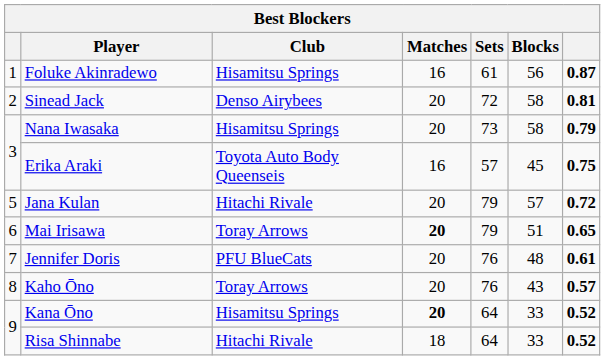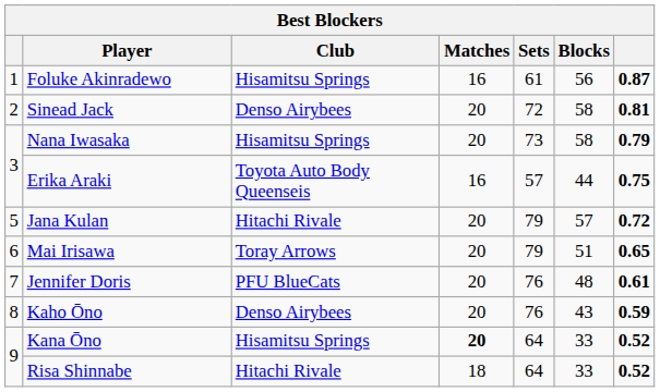 <table class="wikitable sortable" style=font-size:90%>
 <tr>
 <th colspan=7>Best Blockers</th>
 </tr>
 <tr>
 <th></th>
 <th width=158>Player</th>
 <th width=158>Club</th>
 <th width=20>Matches</th>
 <th width=20>Sets</th>
 <th width=20>Blocks</th>
 <th width=20></th>
 </tr>
 <tr>
 <td align=center>1</td>
 <td> <a href='#'>Foluke Akinradewo</a></td>
 <td><a href='#'>Hisamitsu Springs</a></td>
 <td align=center>16</td>
 <td align=center>61</td>
 <td align=center>56</td>
 <td align=center><strong>0.87</strong></td>
 </tr>
 <tr>
 <td align=center>2</td>
 <td> <a href='#'>Sinead Jack</a></td>
 <td><a href='#'>Denso Airybees</a></td>
 <td align=center>20</td>
 <td align=center>72</td>
 <td align=center>58</td>
 <td align=center><strong>0.81</strong></td>
 </tr>
 <tr>
 <td rowspan=2 align=center>3</td>
 <td> <a href='#'>Nana Iwasaka</a></td>
 <td><a href='#'>Hisamitsu Springs</a></td>
 <td align=center>20</td>
 <td align=center>73</td>
 <td align=center>58</td>
 <td align=center><strong>0.79</strong></td>
 </tr>
 <tr>
 <td> <a href='#'>Erika Araki</a></td>
 <td><a href='#'>Toyota Auto Body Queenseis</a></td>
 <td align=center>16</td>
 <td align=center>57</td>
-<td align=center>45</td>
+<td align=center>44</td>
 <td align=center><strong>0.75</strong></td>
 </tr>
 <tr>
 <td align=center>5</td>
 <td> <a href='#'>Jana Kulan</a></td>
 <td><a href='#'>Hitachi Rivale</a></td>
 <td align=center>20</td>
 <td align=center>79</td>
 <td align=center>57</td>
 <td align=center><strong>0.72</strong></td>
 </tr>
 <tr>
 <td align=center>6</td>
 <td> <a href='#'>Mai Irisawa</a></td>
 <td><a href='#'>Toray Arrows</a></td>
-<td align=center><strong>20</strong></td>
+<td align=center>20</td>
 <td align=center>79</td>
 <td align=center>51</td>
 <td align=center><strong>0.65</strong></td>
 </tr>
 <tr>
 <td align=center>7</td>
 <td> <a href='#'>Jennifer Doris</a></td>
 <td><a href='#'>PFU BlueCats</a></td>
 <td align=center>20</td>
 <td align=center>76</td>
 <td align=center>48</td>
 <td align=center><strong>0.61</strong></td>
 </tr>
 <tr>
 <td align=center>8</td>
 <td> <a href='#'>Kaho Ōno</a></td>
-<td><a href='#'>Toray Arrows</a></td>
+<td><a href='#'>Denso Airybees</a></td>
 <td align=center>20</td>
 <td align=center>76</td>
 <td align=center>43</td>
-<td align=center><strong>0.57</strong></td>
+<td align=center><strong>0.59</strong></td>
 </tr>
 <tr>
 <td rowspan=2 align=center>9</td>
 <td> <a href='#'>Kana Ōno</a></td>
 <td><a href='#'>Hisamitsu Springs</a></td>
 <td align=center><strong>20</strong></td>
 <td align=center>64</td>
 <td align=center>33</td>
 <td align=center><strong>0.52</strong></td>
 </tr>
 <tr>
 <td> <a href='#'>Risa Shinnabe</a></td>
 <td><a href='#'>Hitachi Rivale</a></td>
 <td align=center>18</td>
 <td align=center>64</td>
 <td align=center>33</td>
 <td align=center><strong>0.52</strong></td>
 </tr>
 </table>
